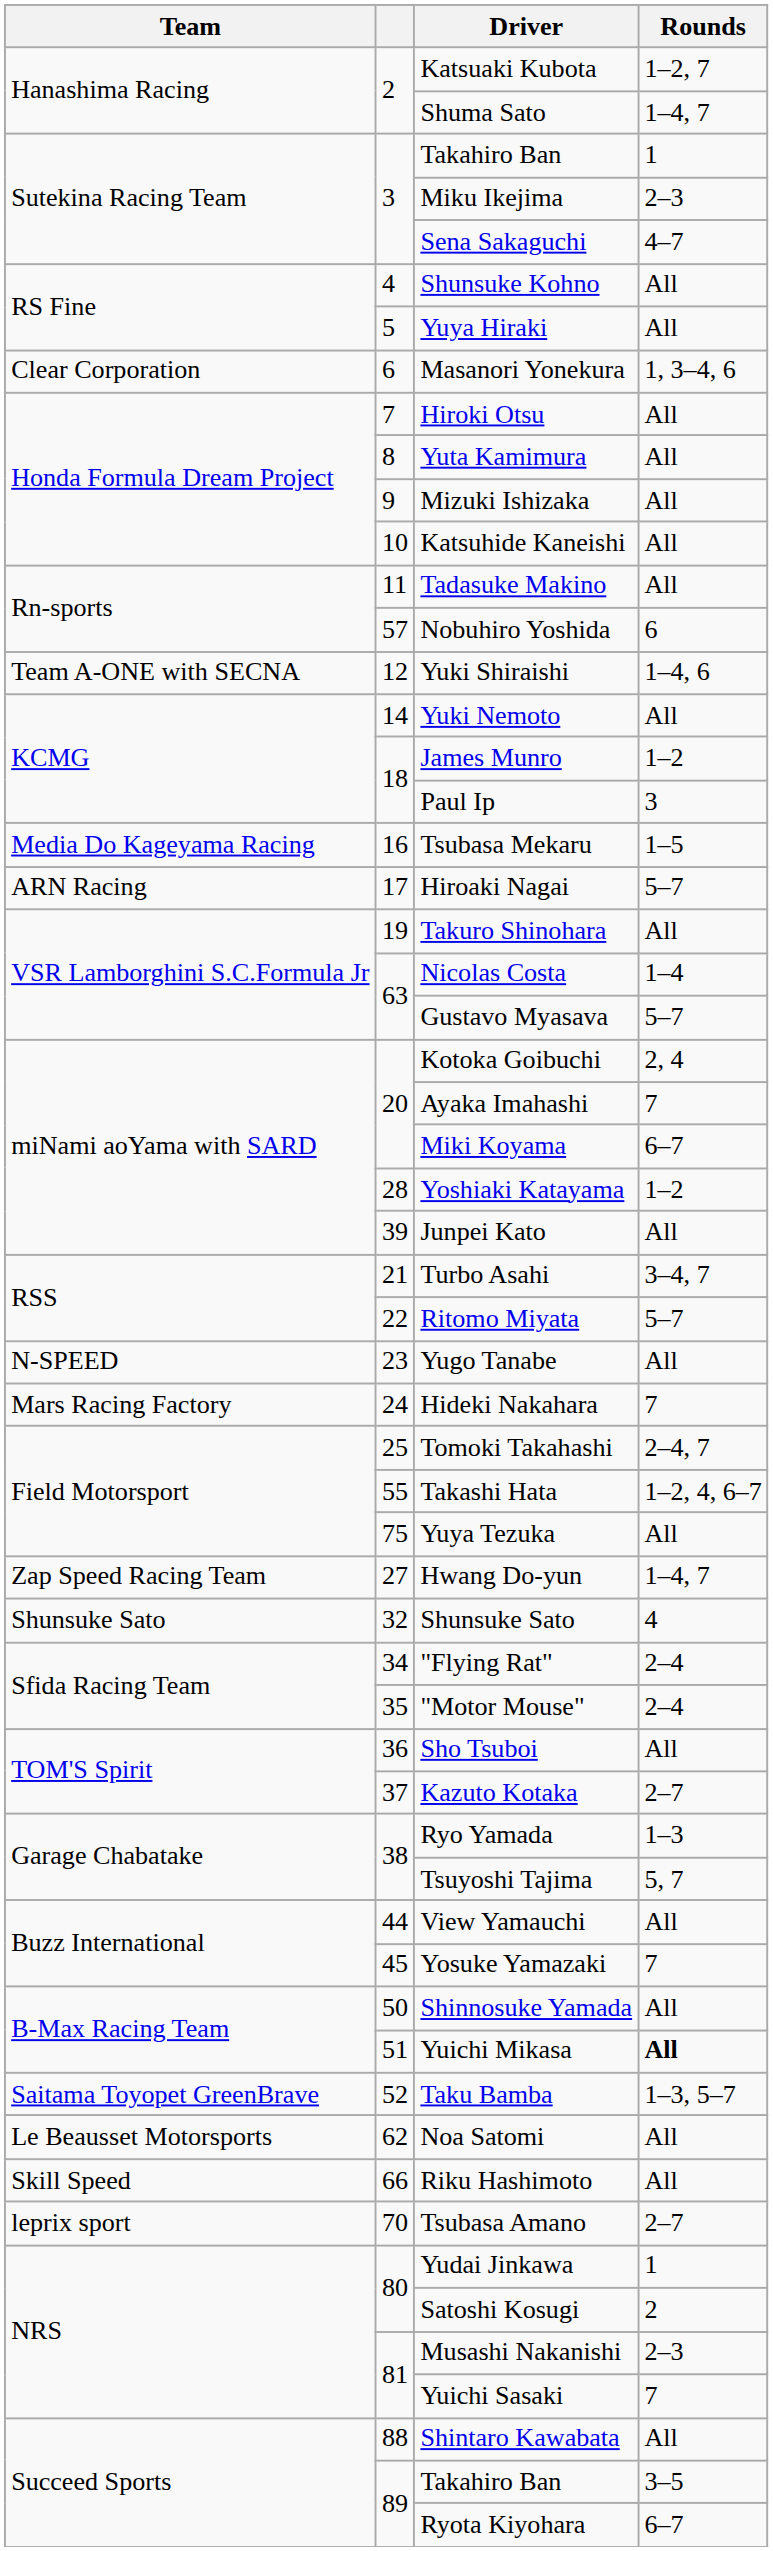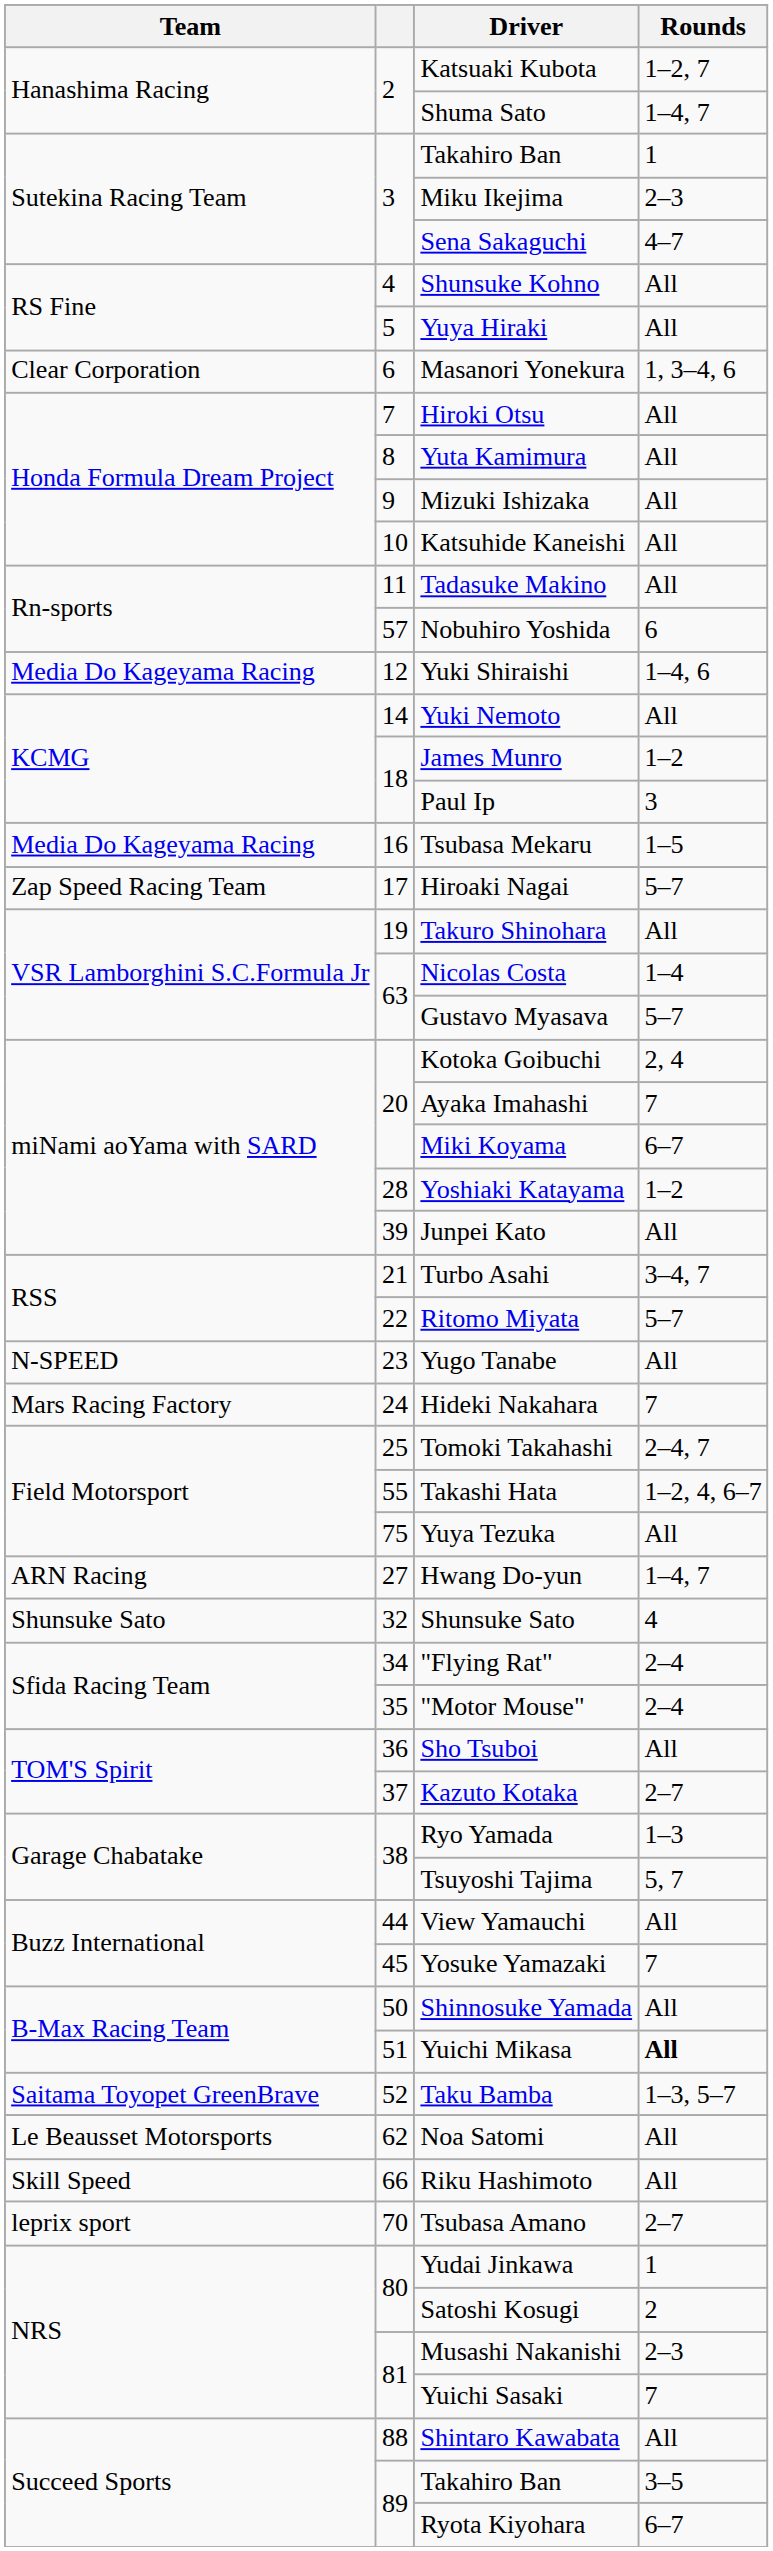 <table class="wikitable" style="font-size: 85%">
 <tr>
 <th>Team</th>
 <th></th>
 <th>Driver</th>
 <th>Rounds</th>
 </tr>
 <tr>
 <td rowspan=2> Hanashima Racing</td>
 <td rowspan=2>2</td>
 <td> Katsuaki Kubota</td>
 <td>1–2, 7</td>
 </tr>
 <tr>
 <td> Shuma Sato</td>
 <td>1–4, 7</td>
 </tr>
 <tr>
 <td rowspan=3> Sutekina Racing Team</td>
 <td rowspan=3>3</td>
 <td> Takahiro Ban</td>
 <td>1</td>
 </tr>
 <tr>
 <td> Miku Ikejima</td>
 <td>2–3</td>
 </tr>
 <tr>
 <td> <a href='#'>Sena Sakaguchi</a></td>
 <td>4–7</td>
 </tr>
 <tr>
 <td rowspan=2> RS Fine</td>
 <td>4</td>
 <td> <a href='#'>Shunsuke Kohno</a></td>
 <td>All</td>
 </tr>
 <tr>
 <td>5</td>
 <td> <a href='#'>Yuya Hiraki</a></td>
 <td>All</td>
 </tr>
 <tr>
 <td> Clear Corporation</td>
 <td>6</td>
 <td> Masanori Yonekura</td>
 <td>1, 3–4, 6</td>
 </tr>
 <tr>
 <td rowspan=4> <a href='#'>Honda Formula Dream Project</a></td>
 <td>7</td>
 <td> <a href='#'>Hiroki Otsu</a></td>
 <td>All</td>
 </tr>
 <tr>
 <td>8</td>
 <td> <a href='#'>Yuta Kamimura</a></td>
 <td>All</td>
 </tr>
 <tr>
 <td>9</td>
 <td> Mizuki Ishizaka</td>
 <td>All</td>
 </tr>
 <tr>
 <td>10</td>
 <td> Katsuhide Kaneishi</td>
 <td>All</td>
 </tr>
 <tr>
 <td rowspan=2> Rn-sports</td>
 <td>11</td>
 <td> <a href='#'>Tadasuke Makino</a></td>
 <td>All</td>
 </tr>
 <tr>
 <td>57</td>
 <td> Nobuhiro Yoshida</td>
 <td>6</td>
 </tr>
 <tr>
-<td> Team A-ONE with SECNA</td>
+<td> <a href='#'>Media Do Kageyama Racing</a></td>
 <td>12</td>
 <td> Yuki Shiraishi</td>
 <td>1–4, 6</td>
 </tr>
 <tr>
 <td rowspan=3> <a href='#'>KCMG</a></td>
 <td>14</td>
 <td> <a href='#'>Yuki Nemoto</a></td>
 <td>All</td>
 </tr>
 <tr>
 <td rowspan=2>18</td>
 <td> <a href='#'>James Munro</a></td>
 <td>1–2</td>
 </tr>
 <tr>
 <td> Paul Ip</td>
 <td>3</td>
 </tr>
 <tr>
 <td> <a href='#'>Media Do Kageyama Racing</a></td>
 <td>16</td>
 <td> Tsubasa Mekaru</td>
 <td>1–5</td>
 </tr>
 <tr>
-<td> ARN Racing</td>
+<td> Zap Speed Racing Team</td>
 <td>17</td>
 <td> Hiroaki Nagai</td>
 <td>5–7</td>
 </tr>
 <tr>
 <td rowspan=3> <a href='#'>VSR Lamborghini S.C.Formula Jr</a></td>
 <td>19</td>
 <td> <a href='#'>Takuro Shinohara</a></td>
 <td>All</td>
 </tr>
 <tr>
 <td rowspan=2>63</td>
 <td> <a href='#'>Nicolas Costa</a></td>
 <td>1–4</td>
 </tr>
 <tr>
 <td> Gustavo Myasava</td>
 <td>5–7</td>
 </tr>
 <tr>
 <td rowspan=5> miNami aoYama with <a href='#'>SARD</a></td>
 <td rowspan=3>20</td>
 <td> Kotoka Goibuchi</td>
 <td>2, 4</td>
 </tr>
 <tr>
 <td> Ayaka Imahashi</td>
 <td>7</td>
 </tr>
 <tr>
 <td> <a href='#'>Miki Koyama</a></td>
 <td>6–7</td>
 </tr>
 <tr>
 <td>28</td>
 <td> <a href='#'>Yoshiaki Katayama</a></td>
 <td>1–2</td>
 </tr>
 <tr>
 <td>39</td>
 <td> Junpei Kato</td>
 <td>All</td>
 </tr>
 <tr>
 <td rowspan=2> RSS</td>
 <td>21</td>
 <td> Turbo Asahi</td>
 <td>3–4, 7</td>
 </tr>
 <tr>
 <td>22</td>
 <td> <a href='#'>Ritomo Miyata</a></td>
 <td>5–7</td>
 </tr>
 <tr>
 <td> N-SPEED</td>
 <td>23</td>
 <td> Yugo Tanabe</td>
 <td>All</td>
 </tr>
 <tr>
 <td> Mars Racing Factory</td>
 <td>24</td>
 <td> Hideki Nakahara</td>
 <td>7</td>
 </tr>
 <tr>
 <td rowspan=3> Field Motorsport</td>
 <td>25</td>
 <td> Tomoki Takahashi</td>
 <td>2–4, 7</td>
 </tr>
 <tr>
 <td>55</td>
 <td> Takashi Hata</td>
 <td>1–2, 4, 6–7</td>
 </tr>
 <tr>
 <td>75</td>
 <td> Yuya Tezuka</td>
 <td>All</td>
 </tr>
 <tr>
-<td> Zap Speed Racing Team</td>
+<td> ARN Racing</td>
 <td>27</td>
 <td> Hwang Do-yun</td>
 <td>1–4, 7</td>
 </tr>
 <tr>
 <td> Shunsuke Sato</td>
 <td>32</td>
 <td> Shunsuke Sato</td>
 <td>4</td>
 </tr>
 <tr>
 <td rowspan=2> Sfida Racing Team</td>
 <td>34</td>
 <td> "Flying Rat"</td>
 <td>2–4</td>
 </tr>
 <tr>
 <td>35</td>
 <td> "Motor Mouse"</td>
 <td>2–4</td>
 </tr>
 <tr>
 <td rowspan=2> <a href='#'>TOM'S Spirit</a></td>
 <td>36</td>
 <td> <a href='#'>Sho Tsuboi</a></td>
 <td>All</td>
 </tr>
 <tr>
 <td>37</td>
 <td> <a href='#'>Kazuto Kotaka</a></td>
 <td>2–7</td>
 </tr>
 <tr>
 <td rowspan=2> Garage Chabatake</td>
 <td rowspan=2>38</td>
 <td> Ryo Yamada</td>
 <td>1–3</td>
 </tr>
 <tr>
 <td> Tsuyoshi Tajima</td>
 <td>5, 7</td>
 </tr>
 <tr>
 <td rowspan=2> Buzz International</td>
 <td>44</td>
 <td> View Yamauchi</td>
 <td>All</td>
 </tr>
 <tr>
 <td>45</td>
 <td> Yosuke Yamazaki</td>
 <td>7</td>
 </tr>
 <tr>
 <td rowspan=2> <a href='#'>B-Max Racing Team</a></td>
 <td>50</td>
 <td> <a href='#'>Shinnosuke Yamada</a></td>
 <td>All</td>
 </tr>
 <tr>
 <td>51</td>
 <td> Yuichi Mikasa</td>
 <td><strong>All</strong></td>
 </tr>
 <tr>
 <td> <a href='#'>Saitama Toyopet GreenBrave</a></td>
 <td>52</td>
 <td> <a href='#'>Taku Bamba</a></td>
 <td>1–3, 5–7</td>
 </tr>
 <tr>
 <td> Le Beausset Motorsports</td>
 <td>62</td>
 <td> Noa Satomi</td>
 <td>All</td>
 </tr>
 <tr>
 <td> Skill Speed</td>
 <td>66</td>
 <td> Riku Hashimoto</td>
 <td>All</td>
 </tr>
 <tr>
 <td> leprix sport</td>
 <td>70</td>
 <td> Tsubasa Amano</td>
 <td>2–7</td>
 </tr>
 <tr>
 <td rowspan=4> NRS</td>
 <td rowspan=2>80</td>
 <td> Yudai Jinkawa</td>
 <td>1</td>
 </tr>
 <tr>
 <td> Satoshi Kosugi</td>
 <td>2</td>
 </tr>
 <tr>
 <td rowspan=2>81</td>
 <td> Musashi Nakanishi</td>
 <td>2–3</td>
 </tr>
 <tr>
 <td> Yuichi Sasaki</td>
 <td>7</td>
 </tr>
 <tr>
 <td rowspan=3> Succeed Sports</td>
 <td>88</td>
 <td> <a href='#'>Shintaro Kawabata</a></td>
 <td>All</td>
 </tr>
 <tr>
 <td rowspan=2>89</td>
 <td> Takahiro Ban</td>
 <td>3–5</td>
 </tr>
 <tr>
 <td> Ryota Kiyohara</td>
 <td>6–7</td>
 </tr>
 </table>
